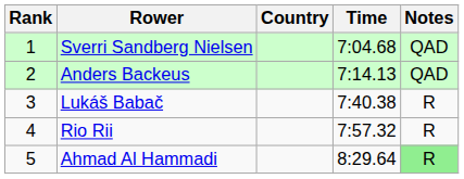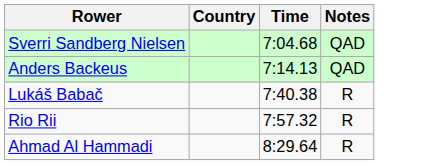 <table class="wikitable" style="text-align:center">
 <tr>
-<th>Rank</th>
 <th>Rower</th>
 <th>Country</th>
 <th>Time</th>
 <th>Notes</th>
 </tr>
 <tr bgcolor=ccffcc>
-<td>1</td>
 <td align="left"><a href='#'>Sverri Sandberg Nielsen</a></td>
 <td align="left"></td>
 <td>7:04.68</td>
 <td>QAD</td>
 </tr>
 <tr bgcolor=ccffcc>
-<td>2</td>
 <td align="left"><a href='#'>Anders Backeus</a></td>
 <td align="left"></td>
 <td>7:14.13</td>
 <td>QAD</td>
 </tr>
 <tr>
-<td>3</td>
 <td align="left"><a href='#'>Lukáš Babač</a></td>
 <td align="left"></td>
 <td>7:40.38</td>
 <td>R</td>
 </tr>
 <tr>
-<td>4</td>
 <td align="left"><a href='#'>Rio Rii</a></td>
 <td align="left"></td>
 <td>7:57.32</td>
 <td>R</td>
 </tr>
 <tr>
-<td>5</td>
 <td align="left"><a href='#'>Ahmad Al Hammadi</a></td>
 <td align="left"></td>
 <td>8:29.64</td>
-<td style="background: lightgreen;">R</td>
+<td>R</td>
 </tr>
 </table>
